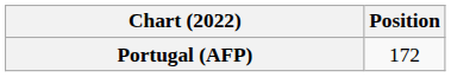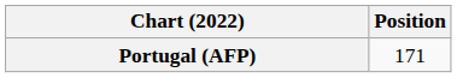 <table class="wikitable plainrowheaders" style="text-align:center">
 <tr>
 <th scope="col" style="width:17em;">Chart (2022)</th>
 <th scope="col">Position</th>
 </tr>
 <tr>
 <th scope="row">Portugal (AFP)</th>
-<td>172</td>
+<td>171</td>
 </tr>
 </table>
